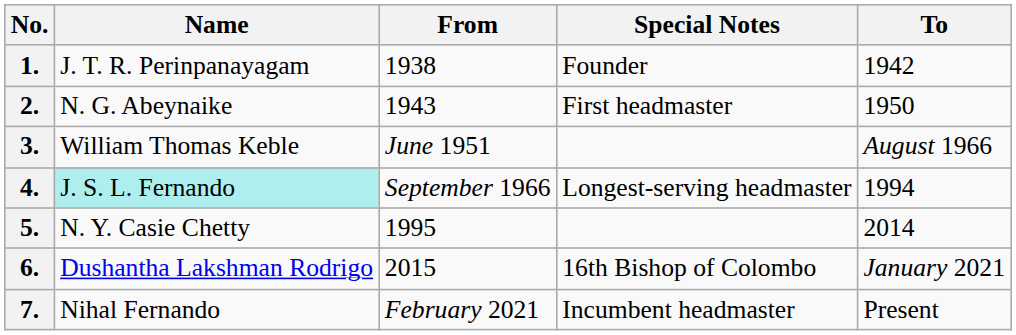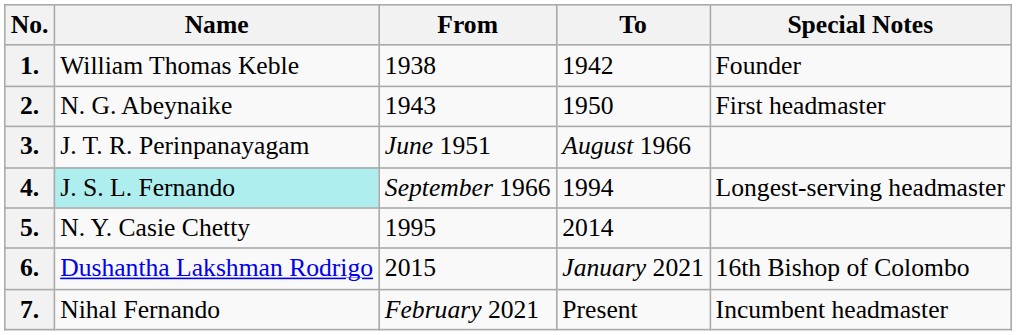 <table class="wikitable">
 <tr>
 <th>No.</th>
 <th>Name</th>
 <th>From</th>
+<th>To</th>
 <th>Special Notes</th>
-<th>To</th>
 </tr>
 <tr>
 <th>1.</th>
-<td>J. T. R. Perinpanayagam</td>
+<td>William Thomas Keble</td>
 <td>1938</td>
+<td>1942</td>
 <td>Founder</td>
-<td>1942</td>
 </tr>
 <tr>
 <th>2.</th>
 <td>N. G. Abeynaike</td>
 <td>1943</td>
+<td>1950</td>
 <td>First headmaster</td>
-<td>1950</td>
 </tr>
 <tr>
 <th>3.</th>
-<td>William Thomas Keble</td>
+<td>J. T. R. Perinpanayagam</td>
 <td><em>June</em> 1951</td>
+<td><em>August</em> 1966</td>
 <td></td>
-<td><em>August</em> 1966</td>
 </tr>
 <tr>
 <th>4.</th>
 <td style="background: paleturquoise;">J. S. L. Fernando</td>
 <td><em>September</em> 1966</td>
+<td>1994</td>
 <td>Longest-serving headmaster</td>
-<td>1994</td>
 </tr>
 <tr>
 <th>5.</th>
 <td>N. Y. Casie Chetty</td>
 <td>1995</td>
+<td>2014</td>
 <td></td>
-<td>2014</td>
 </tr>
 <tr>
 <th>6.</th>
 <td><a href='#'>Dushantha Lakshman Rodrigo</a></td>
 <td>2015</td>
+<td><em>January</em> 2021</td>
 <td>16th Bishop of Colombo</td>
-<td><em>January</em> 2021</td>
 </tr>
 <tr>
 <th>7.</th>
 <td>Nihal Fernando</td>
 <td><em>February</em> 2021</td>
+<td>Present</td>
 <td>Incumbent headmaster</td>
-<td>Present</td>
 </tr>
 </table>
